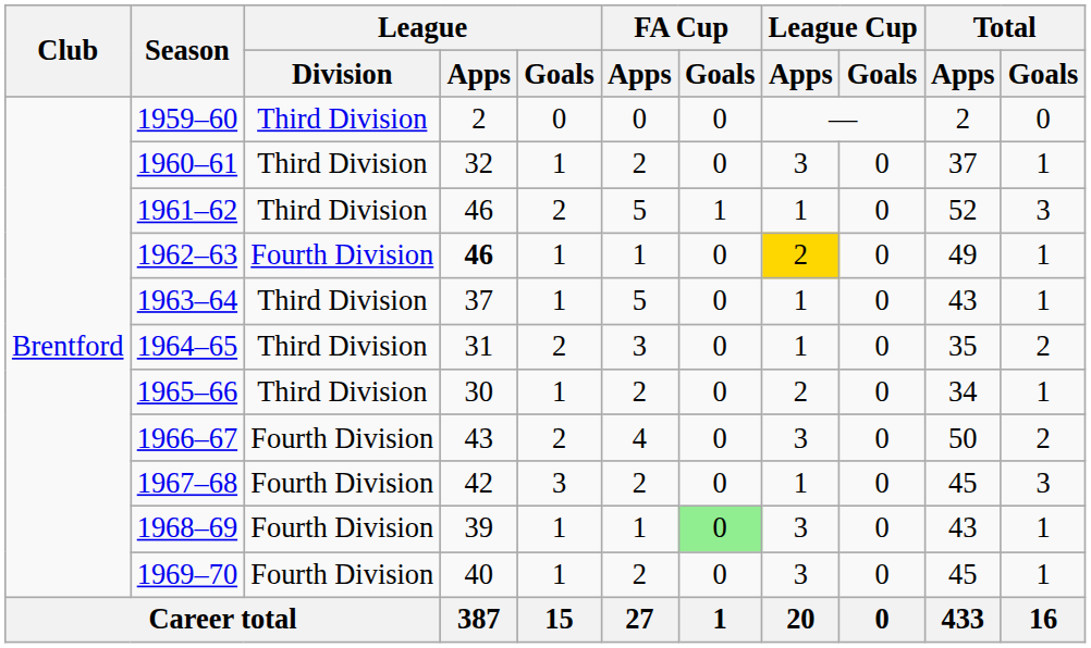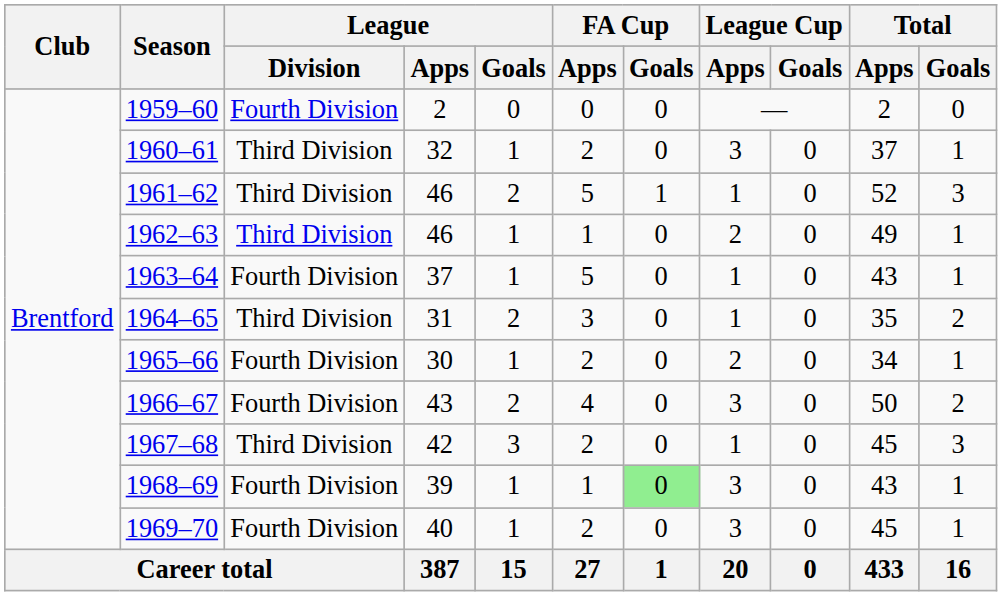 <table class="wikitable" style="text-align: center;">
 <tr>
 <th rowspan="2">Club</th>
 <th rowspan="2">Season</th>
 <th colspan="3">League</th>
 <th colspan="2">FA Cup</th>
 <th colspan="2">League Cup</th>
 <th colspan="2">Total</th>
 </tr>
 <tr>
 <th>Division</th>
 <th>Apps</th>
 <th>Goals</th>
 <th>Apps</th>
 <th>Goals</th>
 <th>Apps</th>
 <th>Goals</th>
 <th>Apps</th>
 <th>Goals</th>
 </tr>
 <tr>
 <td rowspan="11"><a href='#'>Brentford</a></td>
 <td><a href='#'>1959–60</a></td>
-<td><a href='#'>Third Division</a></td>
+<td><a href='#'>Fourth Division</a></td>
 <td>2</td>
 <td>0</td>
 <td>0</td>
 <td>0</td>
 <td colspan="2">—</td>
 <td>2</td>
 <td>0</td>
 </tr>
 <tr>
 <td><a href='#'>1960–61</a></td>
 <td>Third Division</td>
 <td>32</td>
 <td>1</td>
 <td>2</td>
 <td>0</td>
 <td>3</td>
 <td>0</td>
 <td>37</td>
 <td>1</td>
 </tr>
 <tr>
 <td><a href='#'>1961–62</a></td>
 <td>Third Division</td>
 <td>46</td>
 <td>2</td>
 <td>5</td>
 <td>1</td>
 <td>1</td>
 <td>0</td>
 <td>52</td>
 <td>3</td>
 </tr>
 <tr>
 <td><a href='#'>1962–63</a></td>
-<td><a href='#'>Fourth Division</a></td>
-<td><strong>46</strong></td>
+<td><a href='#'>Third Division</a></td>
+<td>46</td>
 <td>1</td>
 <td>1</td>
 <td>0</td>
-<td style="background: gold;">2</td>
+<td>2</td>
 <td>0</td>
 <td>49</td>
 <td>1</td>
 </tr>
 <tr>
 <td><a href='#'>1963–64</a></td>
-<td>Third Division</td>
+<td>Fourth Division</td>
 <td>37</td>
 <td>1</td>
 <td>5</td>
 <td>0</td>
 <td>1</td>
 <td>0</td>
 <td>43</td>
 <td>1</td>
 </tr>
 <tr>
 <td><a href='#'>1964–65</a></td>
 <td>Third Division</td>
 <td>31</td>
 <td>2</td>
 <td>3</td>
 <td>0</td>
 <td>1</td>
 <td>0</td>
 <td>35</td>
 <td>2</td>
 </tr>
 <tr>
 <td><a href='#'>1965–66</a></td>
-<td>Third Division</td>
+<td>Fourth Division</td>
 <td>30</td>
 <td>1</td>
 <td>2</td>
 <td>0</td>
 <td>2</td>
 <td>0</td>
 <td>34</td>
 <td>1</td>
 </tr>
 <tr>
 <td><a href='#'>1966–67</a></td>
 <td>Fourth Division</td>
 <td>43</td>
 <td>2</td>
 <td>4</td>
 <td>0</td>
 <td>3</td>
 <td>0</td>
 <td>50</td>
 <td>2</td>
 </tr>
 <tr>
 <td><a href='#'>1967–68</a></td>
-<td>Fourth Division</td>
+<td>Third Division</td>
 <td>42</td>
 <td>3</td>
 <td>2</td>
 <td>0</td>
 <td>1</td>
 <td>0</td>
 <td>45</td>
 <td>3</td>
 </tr>
 <tr>
 <td><a href='#'>1968–69</a></td>
 <td>Fourth Division</td>
 <td>39</td>
 <td>1</td>
 <td>1</td>
 <td style="background: lightgreen;">0</td>
 <td>3</td>
 <td>0</td>
 <td>43</td>
 <td>1</td>
 </tr>
 <tr>
 <td><a href='#'>1969–70</a></td>
 <td>Fourth Division</td>
 <td>40</td>
 <td>1</td>
 <td>2</td>
 <td>0</td>
 <td>3</td>
 <td>0</td>
 <td>45</td>
 <td>1</td>
 </tr>
 <tr>
 <th colspan="3">Career total</th>
 <th>387</th>
 <th>15</th>
 <th>27</th>
 <th>1</th>
 <th>20</th>
 <th>0</th>
 <th>433</th>
 <th>16</th>
 </tr>
 </table>
